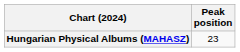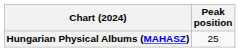 <table class="wikitable sortable plainrowheaders" style="text-align:center">
 <tr>
 <th>Chart (2024)</th>
 <th>Peak<br>position</th>
 </tr>
 <tr>
 <th scope="row">Hungarian Physical Albums (<a href='#'>MAHASZ</a>)</th>
-<td>23</td>
+<td>25</td>
 </tr>
 </table>
